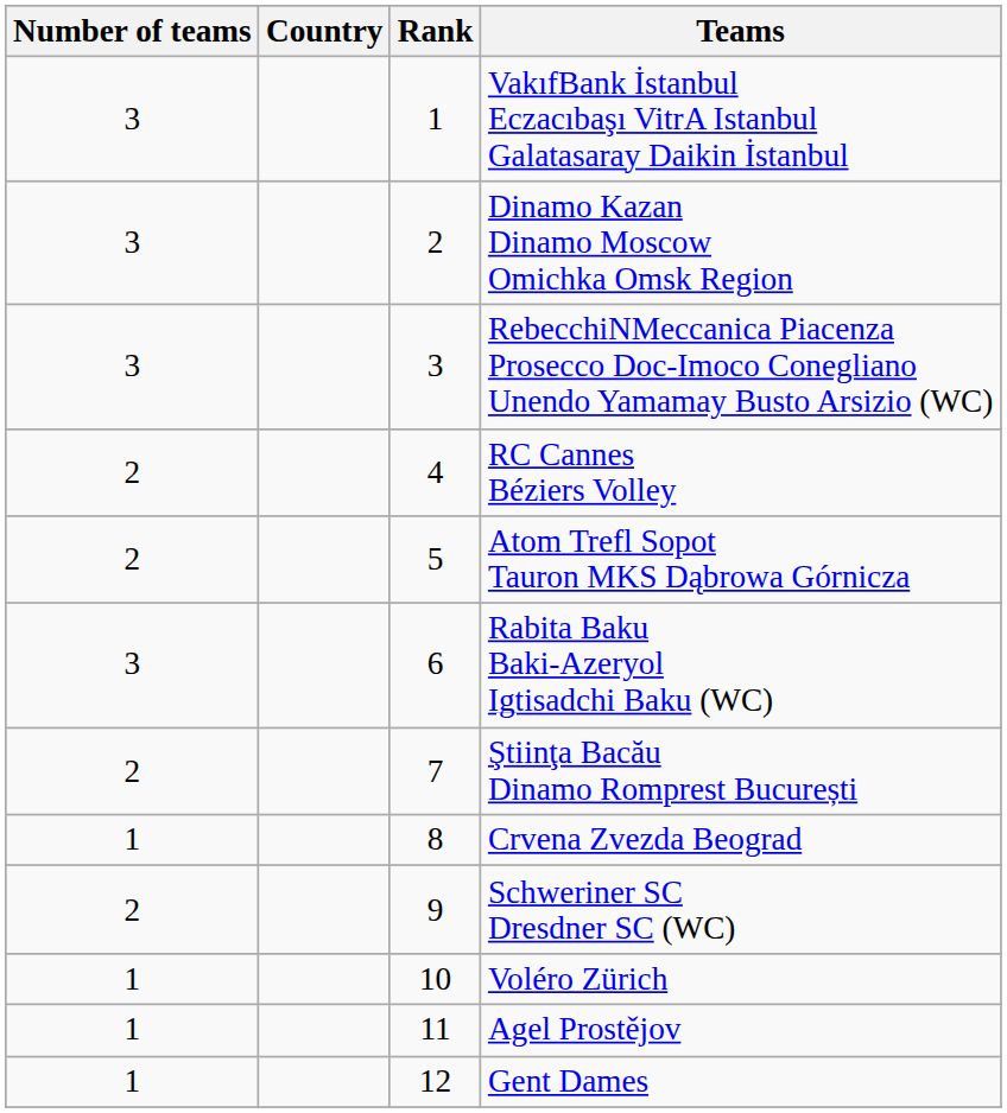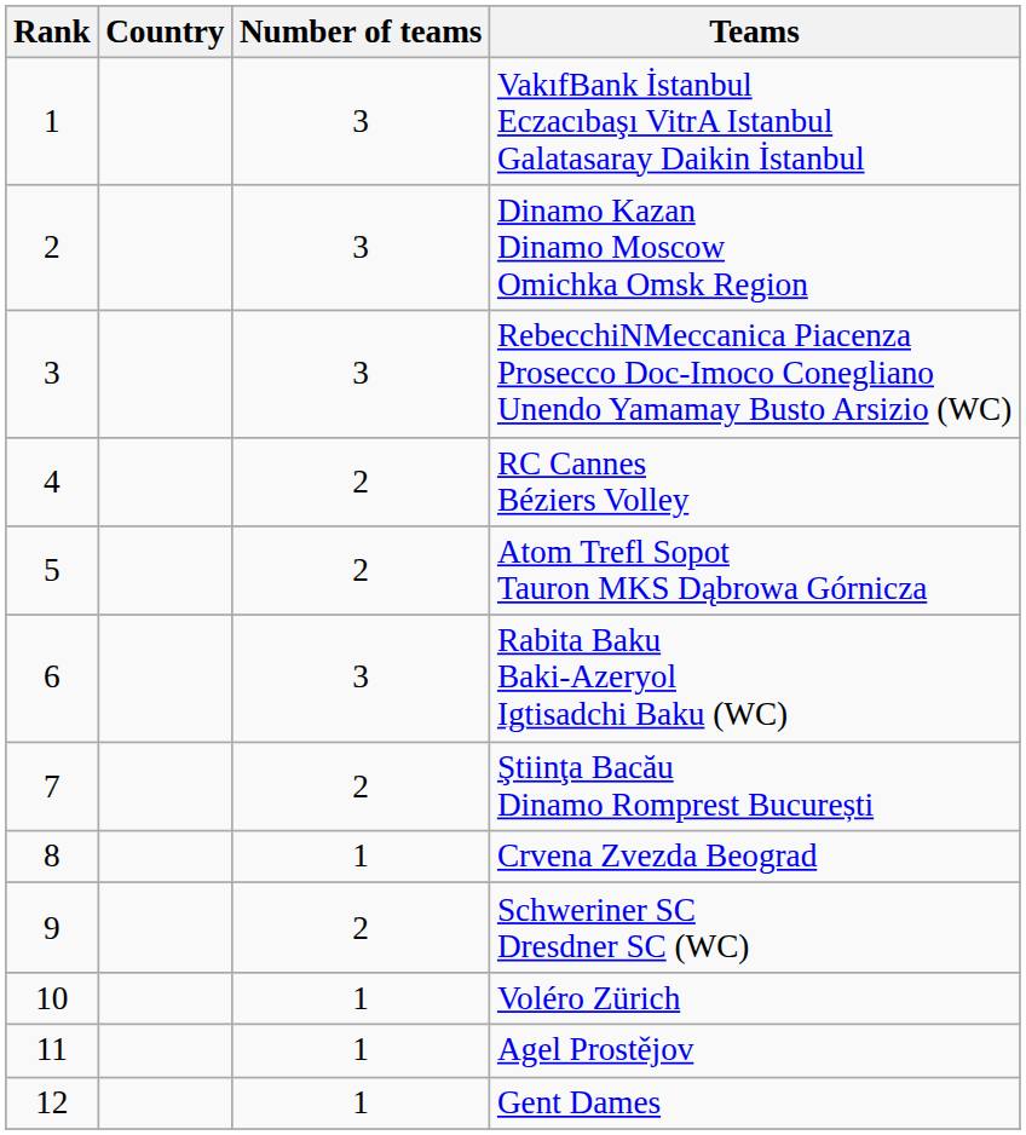 <table class="wikitable" style="text-align:left">
 <tr>
+<th>Rank</th>
+<th>Country</th>
 <th>Number of teams</th>
-<th>Country</th>
-<th>Rank</th>
 <th>Teams</th>
 </tr>
 <tr>
+<td align="center">1</td>
+<td></td>
 <td align="center">3</td>
-<td></td>
-<td align="center">1</td>
 <td><a href='#'>VakıfBank İstanbul</a><br><a href='#'>Eczacıbaşı VitrA Istanbul</a><br><a href='#'>Galatasaray Daikin İstanbul</a></td>
 </tr>
 <tr>
+<td align="center">2</td>
+<td></td>
 <td align="center">3</td>
-<td></td>
-<td align="center">2</td>
 <td><a href='#'>Dinamo Kazan</a><br><a href='#'>Dinamo Moscow</a><br><a href='#'>Omichka Omsk Region</a></td>
 </tr>
 <tr>
 <td align="center">3</td>
 <td></td>
 <td align="center">3</td>
 <td><a href='#'>RebecchiNMeccanica Piacenza</a><br><a href='#'>Prosecco Doc-Imoco Conegliano</a><br><a href='#'>Unendo Yamamay Busto Arsizio</a> (WC)</td>
 </tr>
 <tr>
+<td align="center">4</td>
+<td></td>
 <td align="center">2</td>
-<td></td>
-<td align="center">4</td>
 <td><a href='#'>RC Cannes</a><br><a href='#'>Béziers Volley</a></td>
 </tr>
 <tr>
+<td align="center">5</td>
+<td></td>
 <td align="center">2</td>
-<td></td>
-<td align="center">5</td>
 <td><a href='#'>Atom Trefl Sopot</a><br><a href='#'>Tauron MKS Dąbrowa Górnicza</a></td>
 </tr>
 <tr>
+<td align="center">6</td>
+<td></td>
 <td align="center">3</td>
-<td></td>
-<td align="center">6</td>
 <td><a href='#'>Rabita Baku</a><br><a href='#'>Baki-Azeryol</a><br><a href='#'>Igtisadchi Baku</a> (WC)</td>
 </tr>
 <tr>
+<td align="center">7</td>
+<td></td>
 <td align="center">2</td>
-<td></td>
-<td align="center">7</td>
 <td><a href='#'>Ştiinţa Bacău</a><br><a href='#'>Dinamo Romprest București</a></td>
 </tr>
 <tr>
+<td align="center">8</td>
+<td></td>
 <td align="center">1</td>
-<td></td>
-<td align="center">8</td>
 <td><a href='#'>Crvena Zvezda Beograd</a></td>
 </tr>
 <tr>
+<td align="center">9</td>
+<td></td>
 <td align="center">2</td>
-<td></td>
-<td align="center">9</td>
 <td><a href='#'>Schweriner SC</a><br><a href='#'>Dresdner SC</a> (WC)</td>
 </tr>
 <tr>
+<td align="center">10</td>
+<td></td>
 <td align="center">1</td>
-<td></td>
-<td align="center">10</td>
 <td><a href='#'>Voléro Zürich</a></td>
 </tr>
 <tr>
+<td align="center">11</td>
+<td></td>
 <td align="center">1</td>
-<td></td>
-<td align="center">11</td>
 <td><a href='#'>Agel Prostějov</a></td>
 </tr>
 <tr>
+<td align="center">12</td>
+<td></td>
 <td align="center">1</td>
-<td></td>
-<td align="center">12</td>
 <td><a href='#'>Gent Dames</a></td>
 </tr>
 </table>
